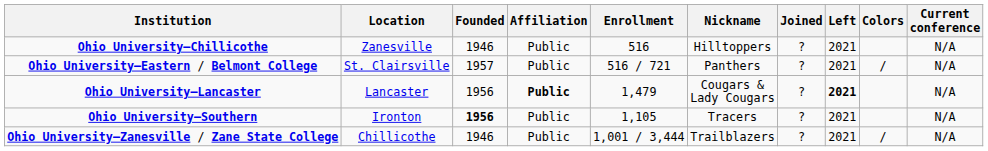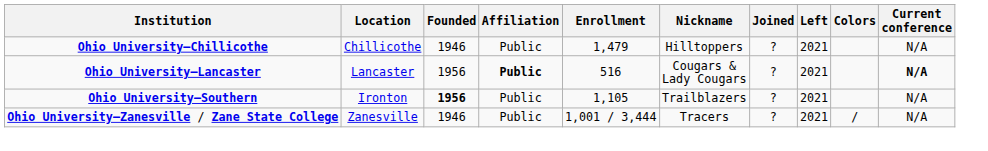 <table class="wikitable sortable" style="text-align:center;">
 <tr>
 <th>Institution</th>
 <th>Location</th>
 <th>Founded</th>
 <th>Affiliation</th>
 <th>Enrollment</th>
 <th>Nickname</th>
 <th>Joined</th>
 <th>Left</th>
 <th>Colors</th>
 <th>Current<br>conference</th>
 </tr>
 <tr>
 <td><strong><a href='#'>Ohio University–Chillicothe</a></strong></td>
-<td><a href='#'>Zanesville</a></td>
+<td><a href='#'>Chillicothe</a></td>
 <td>1946</td>
 <td>Public</td>
-<td>516</td>
+<td>1,479</td>
 <td>Hilltoppers</td>
 <td>?</td>
 <td>2021</td>
 <td>  </td>
 <td>N/A</td>
 </tr>
 <tr>
-<td><strong><a href='#'>Ohio University–Eastern</a></strong> / <strong><a href='#'>Belmont College</a></strong></td>
-<td><a href='#'>St. Clairsville</a></td>
-<td>1957</td>
-<td>Public</td>
-<td>516 / 721</td>
-<td>Panthers</td>
-<td>?</td>
-<td>2021</td>
-<td>   /  </td>
-<td>N/A</td>
-</tr>
-<tr>
 <td><strong><a href='#'>Ohio University–Lancaster</a></strong></td>
 <td><a href='#'>Lancaster</a></td>
 <td>1956</td>
 <td><strong>Public</strong></td>
-<td>1,479</td>
+<td>516</td>
 <td>Cougars &<br>Lady Cougars</td>
 <td>?</td>
-<td><strong>2021</strong></td>
+<td>2021</td>
 <td>  </td>
-<td>N/A</td>
+<td><strong>N/A</strong></td>
 </tr>
 <tr>
 <td><strong><a href='#'>Ohio University–Southern</a></strong></td>
 <td><a href='#'>Ironton</a></td>
 <td><strong>1956</strong></td>
 <td>Public</td>
 <td>1,105</td>
-<td>Tracers</td>
+<td>Trailblazers</td>
 <td>?</td>
 <td>2021</td>
 <td>  </td>
 <td>N/A</td>
 </tr>
 <tr>
 <td><strong><a href='#'>Ohio University–Zanesville</a></strong> / <strong><a href='#'>Zane State College</a></strong></td>
-<td><a href='#'>Chillicothe</a></td>
+<td><a href='#'>Zanesville</a></td>
 <td>1946</td>
 <td>Public</td>
 <td>1,001 / 3,444</td>
-<td>Trailblazers</td>
+<td>Tracers</td>
 <td>?</td>
 <td>2021</td>
 <td>   /  </td>
 <td>N/A</td>
 </tr>
 </table>
